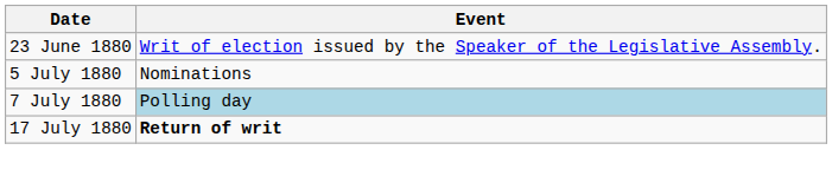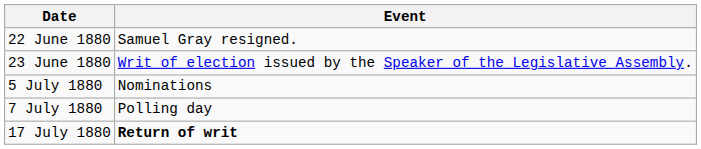 <table class="wikitable">
 <tr>
 <th>Date</th>
 <th>Event</th>
+</tr>
+<tr>
+<td>22 June 1880</td>
+<td>Samuel Gray resigned.</td>
 </tr>
 <tr>
 <td>23 June 1880</td>
 <td><a href='#'>Writ of election</a> issued by the <a href='#'>Speaker of the Legislative Assembly</a>.</td>
 </tr>
 <tr>
 <td>5 July 1880</td>
 <td>Nominations</td>
 </tr>
 <tr>
 <td>7 July 1880</td>
-<td style="background: lightblue;">Polling day</td>
+<td>Polling day</td>
 </tr>
 <tr>
 <td>17 July 1880</td>
 <td><strong>Return of writ</strong></td>
 </tr>
 </table>
